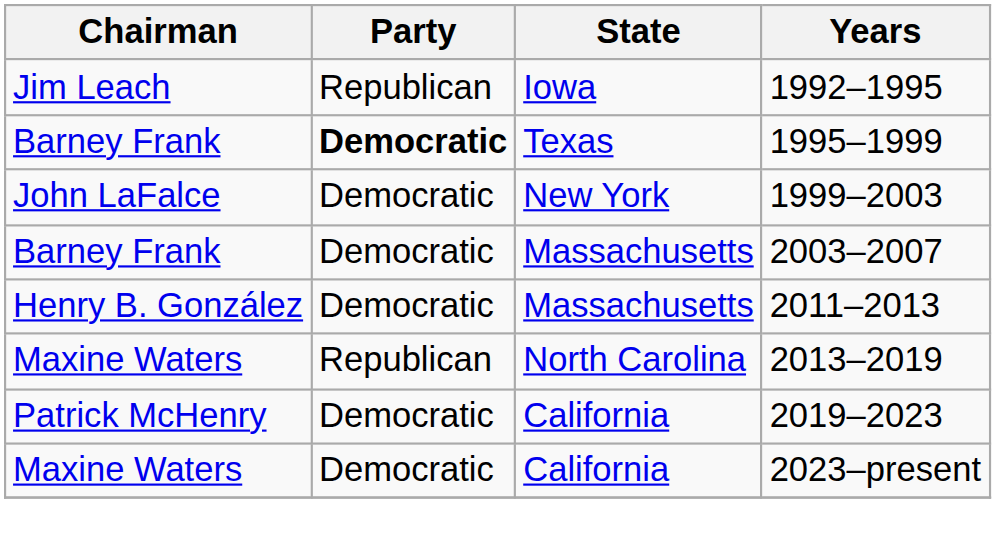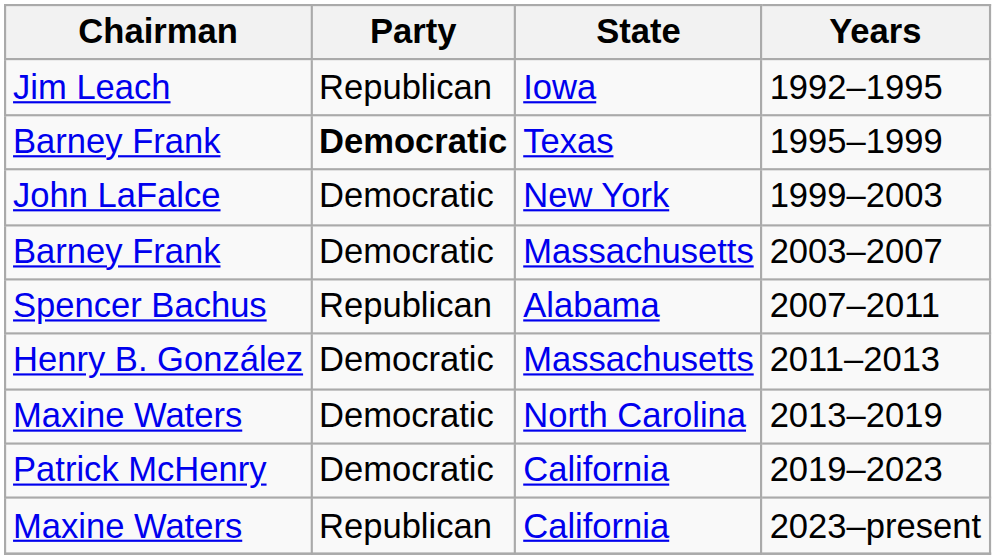 <table class="wikitable">
 <tr>
 <th>Chairman</th>
 <th>Party</th>
 <th>State</th>
 <th>Years</th>
 </tr>
 <tr>
 <td><a href='#'>Jim Leach</a></td>
 <td>Republican</td>
 <td><a href='#'>Iowa</a></td>
 <td>1992–1995</td>
 </tr>
 <tr>
 <td><a href='#'>Barney Frank</a></td>
 <td><strong>Democratic</strong></td>
 <td><a href='#'>Texas</a></td>
 <td>1995–1999</td>
 </tr>
 <tr>
 <td><a href='#'>John LaFalce</a></td>
 <td>Democratic</td>
 <td><a href='#'>New York</a></td>
 <td>1999–2003</td>
 </tr>
 <tr>
 <td><a href='#'>Barney Frank</a></td>
 <td>Democratic</td>
 <td><a href='#'>Massachusetts</a></td>
 <td>2003–2007</td>
 </tr>
 <tr>
+<td><a href='#'>Spencer Bachus</a></td>
+<td>Republican</td>
+<td><a href='#'>Alabama</a></td>
+<td>2007–2011</td>
+</tr>
+<tr>
 <td><a href='#'>Henry B. González</a></td>
 <td>Democratic</td>
 <td><a href='#'>Massachusetts</a></td>
 <td>2011–2013</td>
 </tr>
 <tr>
 <td><a href='#'>Maxine Waters</a></td>
-<td>Republican</td>
+<td>Democratic</td>
 <td><a href='#'>North Carolina</a></td>
 <td>2013–2019</td>
 </tr>
 <tr>
 <td><a href='#'>Patrick McHenry</a></td>
 <td>Democratic</td>
 <td><a href='#'>California</a></td>
 <td>2019–2023</td>
 </tr>
 <tr>
 <td><a href='#'>Maxine Waters</a></td>
-<td>Democratic</td>
+<td>Republican</td>
 <td><a href='#'>California</a></td>
 <td>2023–present</td>
 </tr>
 <tr>
 </tr>
 </table>
